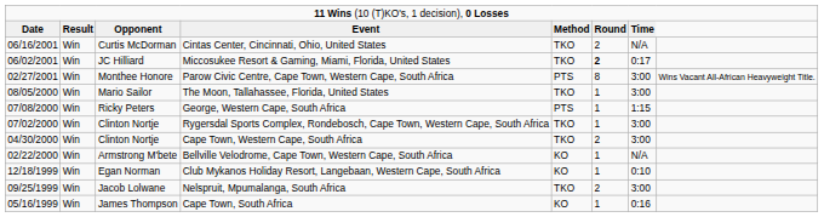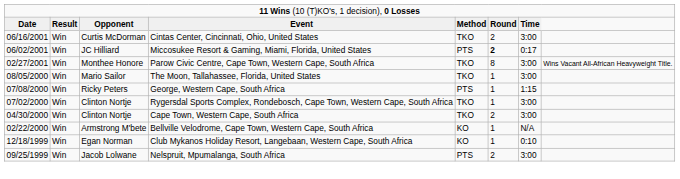 <table class="wikitable" style="margin:0.5em auto; font-size:85%">
 <tr>
 <td style="text-align: center" colspan=8><strong>11 Wins</strong> (10 (T)KO's, 1 decision), <strong>0 Losses</strong></td>
 </tr>
 <tr style="text-align:center; background:#f0f0f0;">
 <td style="border-style:none none solid solid; "><strong>Date</strong></td>
 <td style="border-style:none none solid solid; "><strong>Result</strong></td>
 <td style="border-style:none none solid solid; "><strong>Opponent</strong></td>
 <td style="border-style:none none solid solid; "><strong>Event</strong></td>
 <td style="border-style:none none solid solid; "><strong>Method</strong></td>
 <td style="border-style:none none solid solid; "><strong>Round</strong></td>
 <td style="border-style:none none solid solid; "><strong>Time</strong></td>
 </tr>
 <tr>
 <td>06/16/2001</td>
 <td>Win</td>
 <td> Curtis McDorman</td>
 <td>Cintas Center, Cincinnati, Ohio, United States</td>
 <td>TKO</td>
 <td>2</td>
-<td>N/A</td>
+<td>3:00</td>
 <td></td>
 </tr>
 <tr>
 <td>06/02/2001</td>
 <td>Win</td>
 <td> JC Hilliard</td>
 <td>Miccosukee Resort & Gaming, Miami, Florida, United States</td>
-<td>TKO</td>
+<td>PTS</td>
 <td><strong>2</strong></td>
 <td>0:17</td>
 <td></td>
 </tr>
 <tr>
 <td>02/27/2001</td>
 <td>Win</td>
 <td> Monthee Honore</td>
 <td>Parow Civic Centre, Cape Town, Western Cape, South Africa</td>
-<td>PTS</td>
+<td>TKO</td>
 <td>8</td>
 <td>3:00</td>
 <td><small>Wins Vacant All-African Heavyweight Title.</small></td>
 </tr>
 <tr>
 <td>08/05/2000</td>
 <td>Win</td>
 <td> Mario Sailor</td>
 <td>The Moon, Tallahassee, Florida, United States</td>
 <td>TKO</td>
 <td>1</td>
 <td>3:00</td>
 <td></td>
 </tr>
 <tr>
 <td>07/08/2000</td>
 <td>Win</td>
 <td> Ricky Peters</td>
 <td>George, Western Cape, South Africa</td>
 <td>PTS</td>
 <td>1</td>
 <td>1:15</td>
 <td></td>
 </tr>
 <tr>
 <td>07/02/2000</td>
 <td>Win</td>
 <td> Clinton Nortje</td>
 <td>Rygersdal Sports Complex, Rondebosch, Cape Town, Western Cape, South Africa</td>
 <td>TKO</td>
 <td>1</td>
 <td>3:00</td>
 <td></td>
 </tr>
 <tr>
 <td>04/30/2000</td>
 <td>Win</td>
 <td> Clinton Nortje</td>
 <td>Cape Town, Western Cape, South Africa</td>
 <td>TKO</td>
 <td>2</td>
 <td>3:00</td>
 <td></td>
 </tr>
 <tr>
 <td>02/22/2000</td>
 <td>Win</td>
 <td> Armstrong M'bete</td>
 <td>Bellville Velodrome, Cape Town, Western Cape, South Africa</td>
 <td>KO</td>
 <td>1</td>
 <td>N/A</td>
 <td></td>
 </tr>
 <tr>
 <td>12/18/1999</td>
 <td>Win</td>
 <td> Egan Norman</td>
 <td>Club Mykanos Holiday Resort, Langebaan, Western Cape, South Africa</td>
 <td>KO</td>
 <td>1</td>
 <td>0:10</td>
 <td></td>
 </tr>
 <tr>
 <td>09/25/1999</td>
 <td>Win</td>
 <td> Jacob Lolwane</td>
 <td>Nelspruit, Mpumalanga, South Africa</td>
-<td>TKO</td>
+<td>PTS</td>
 <td>2</td>
 <td>3:00</td>
 <td></td>
 </tr>
-<tr>
-<td>05/16/1999</td>
-<td>Win</td>
-<td> James Thompson</td>
-<td>Cape Town, South Africa</td>
-<td>KO</td>
-<td>1</td>
-<td>0:16</td>
-<td></td>
-</tr>
 </table>
